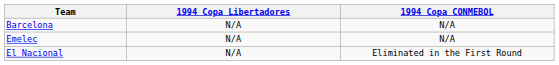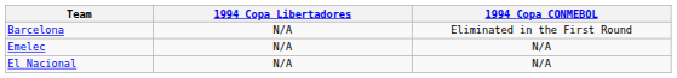 <table class="wikitable">
 <tr>
 <th width= 16%>Team</th>
 <th width= 28%><a href='#'>1994 Copa Libertadores</a></th>
 <th width= 28%><a href='#'>1994 Copa CONMEBOL</a></th>
 </tr>
 <tr align="center">
 <td align="left"><a href='#'>Barcelona</a></td>
 <td>N/A</td>
-<td>N/A</td>
+<td>Eliminated in the First Round</td>
 </tr>
 <tr align="center">
 <td align="left"><a href='#'>Emelec</a></td>
 <td>N/A</td>
 <td>N/A</td>
 </tr>
 <tr align="center">
 <td align="left"><a href='#'>El Nacional</a></td>
 <td>N/A</td>
-<td>Eliminated in the First Round</td>
+<td>N/A</td>
 </tr>
 </table>
